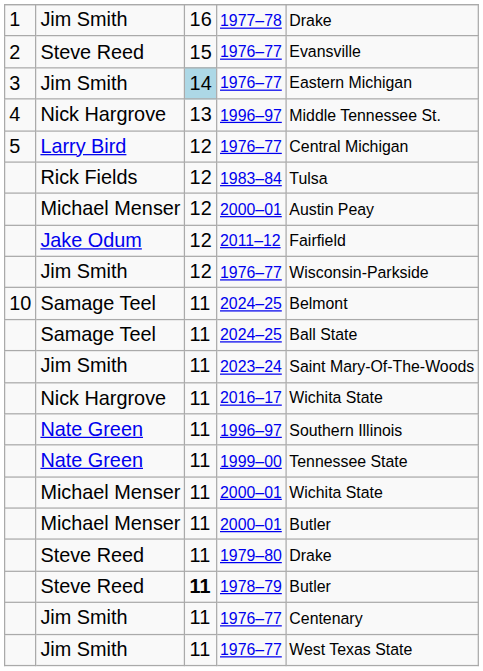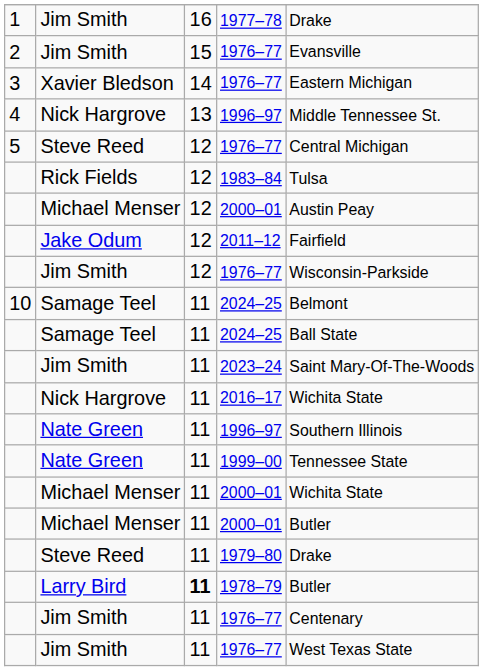 <table class="wikitable">
 <tr>
 </tr>
 <tr>
 <td>1</td>
 <td>Jim Smith</td>
 <td>16</td>
 <td style="font-size:80%;"><a href='#'>1977–78</a></td>
 <td style="font-size:80%;">Drake</td>
 </tr>
 <tr>
 <td>2</td>
-<td>Steve Reed</td>
+<td>Jim Smith</td>
 <td>15</td>
 <td style="font-size:80%;"><a href='#'>1976–77</a></td>
 <td style="font-size:80%;">Evansville</td>
 </tr>
 <tr>
 <td>3</td>
-<td>Jim Smith</td>
-<td style="background: lightblue;">14</td>
+<td>Xavier Bledson</td>
+<td>14</td>
 <td style="font-size:80%;"><a href='#'>1976–77</a></td>
 <td style="font-size:80%;">Eastern Michigan</td>
 </tr>
 <tr>
 <td>4</td>
 <td>Nick Hargrove</td>
 <td>13</td>
 <td style="font-size:80%;"><a href='#'>1996–97</a></td>
 <td style="font-size:80%;">Middle Tennessee St.</td>
 </tr>
 <tr>
 <td>5</td>
-<td><a href='#'>Larry Bird</a></td>
+<td>Steve Reed</td>
 <td>12</td>
 <td style="font-size:80%;"><a href='#'>1976–77</a></td>
 <td style="font-size:80%;">Central Michigan</td>
 </tr>
 <tr>
 <td></td>
 <td>Rick Fields</td>
 <td>12</td>
 <td style="font-size:80%;"><a href='#'>1983–84</a></td>
 <td style="font-size:80%;">Tulsa</td>
 </tr>
 <tr>
 <td></td>
 <td>Michael Menser</td>
 <td>12</td>
 <td style="font-size:80%;"><a href='#'>2000–01</a></td>
 <td style="font-size:80%;">Austin Peay</td>
 </tr>
 <tr>
 <td></td>
 <td><a href='#'>Jake Odum</a></td>
 <td>12</td>
 <td style="font-size:80%;"><a href='#'>2011–12</a></td>
 <td style="font-size:80%;">Fairfield</td>
 </tr>
 <tr>
 <td></td>
 <td>Jim Smith</td>
 <td>12</td>
 <td style="font-size:80%;"><a href='#'>1976–77</a></td>
 <td style="font-size:80%;">Wisconsin-Parkside</td>
 </tr>
 <tr>
 <td>10</td>
 <td>Samage Teel</td>
 <td>11</td>
 <td style="font-size:80%;"><a href='#'>2024–25</a></td>
 <td style="font-size:80%;">Belmont</td>
 </tr>
 <tr>
 <td></td>
 <td>Samage Teel</td>
 <td>11</td>
 <td style="font-size:80%;"><a href='#'>2024–25</a></td>
 <td style="font-size:80%;">Ball State</td>
 </tr>
 <tr>
 <td></td>
 <td>Jim Smith</td>
 <td>11</td>
 <td style="font-size:80%;"><a href='#'>2023–24</a></td>
 <td style="font-size:80%;">Saint Mary-Of-The-Woods</td>
 </tr>
 <tr>
 <td></td>
 <td>Nick Hargrove</td>
 <td>11</td>
 <td style="font-size:80%;"><a href='#'>2016–17</a></td>
 <td style="font-size:80%;">Wichita State</td>
 </tr>
 <tr>
 <td></td>
 <td><a href='#'>Nate Green</a></td>
 <td>11</td>
 <td style="font-size:80%;"><a href='#'>1996–97</a></td>
 <td style="font-size:80%;">Southern Illinois</td>
 </tr>
 <tr>
 <td></td>
 <td><a href='#'>Nate Green</a></td>
 <td>11</td>
 <td style="font-size:80%;"><a href='#'>1999–00</a></td>
 <td style="font-size:80%;">Tennessee State</td>
 </tr>
 <tr>
 <td></td>
 <td>Michael Menser</td>
 <td>11</td>
 <td style="font-size:80%;"><a href='#'>2000–01</a></td>
 <td style="font-size:80%;">Wichita State</td>
 </tr>
 <tr>
 <td></td>
 <td>Michael Menser</td>
 <td>11</td>
 <td style="font-size:80%;"><a href='#'>2000–01</a></td>
 <td style="font-size:80%;">Butler</td>
 </tr>
 <tr>
 <td></td>
 <td>Steve Reed</td>
 <td>11</td>
 <td style="font-size:80%;"><a href='#'>1979–80</a></td>
 <td style="font-size:80%;">Drake</td>
 </tr>
 <tr>
 <td></td>
-<td>Steve Reed</td>
+<td><a href='#'>Larry Bird</a></td>
 <td><strong>11</strong></td>
 <td style="font-size:80%;"><a href='#'>1978–79</a></td>
 <td style="font-size:80%;">Butler</td>
 </tr>
 <tr>
 <td></td>
 <td>Jim Smith</td>
 <td>11</td>
 <td style="font-size:80%;"><a href='#'>1976–77</a></td>
 <td style="font-size:80%;">Centenary</td>
 </tr>
 <tr>
 <td></td>
 <td>Jim Smith</td>
 <td>11</td>
 <td style="font-size:80%;"><a href='#'>1976–77</a></td>
 <td style="font-size:80%;">West Texas State</td>
 </tr>
 </table>
